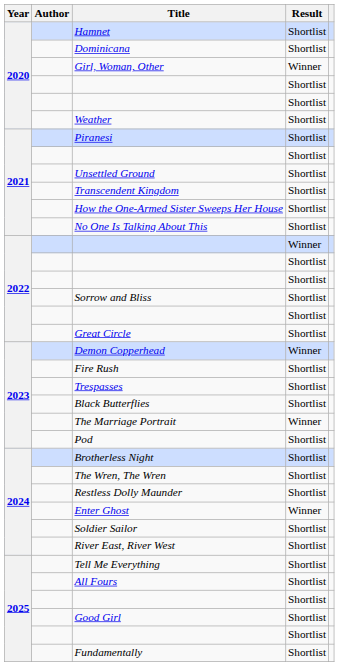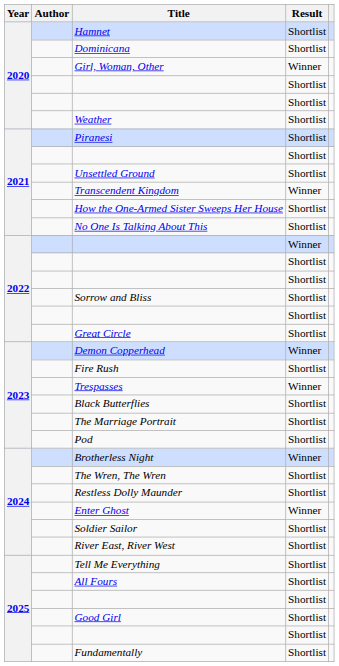 <table class="wikitable sortable mw-collapsible">
 <tr>
 <th scope=col>Year</th>
 <th scope=col>Author</th>
 <th scope=col>Title</th>
 <th scope=col>Result</th>
 <th scope=col class="unsortable"></th>
 </tr>
 <tr style=background:#cddeff>
 <th scope=rowgroup rowspan="6"><a href='#'>2020</a></th>
 <td></td>
 <td><em><a href='#'>Hamnet</a></em></td>
 <td>Shortlist</td>
 <td></td>
 </tr>
 <tr>
 <td></td>
 <td><em><a href='#'>Dominicana</a></em></td>
 <td>Shortlist</td>
 <td></td>
 </tr>
 <tr>
 <td></td>
 <td><em><a href='#'>Girl, Woman, Other</a></em></td>
 <td>Winner</td>
 <td></td>
 </tr>
 <tr>
 <td></td>
 <td><em></em></td>
 <td>Shortlist</td>
 <td></td>
 </tr>
 <tr>
 <td></td>
 <td><em></em></td>
 <td>Shortlist</td>
 <td></td>
 </tr>
 <tr>
 <td></td>
 <td><em><a href='#'>Weather</a></em></td>
 <td>Shortlist</td>
 <td></td>
 </tr>
 <tr style=background:#cddeff>
 <th scope=rowgroup rowspan="6"><a href='#'>2021</a></th>
 <td></td>
 <td><em><a href='#'>Piranesi</a></em></td>
 <td>Shortlist</td>
 <td></td>
 </tr>
 <tr>
 <td></td>
 <td><em></em></td>
 <td>Shortlist</td>
 <td></td>
 </tr>
 <tr>
 <td></td>
 <td><em><a href='#'>Unsettled Ground</a></em></td>
 <td>Shortlist</td>
 <td></td>
 </tr>
 <tr>
 <td></td>
 <td><em><a href='#'>Transcendent Kingdom</a></em></td>
-<td>Shortlist</td>
+<td>Winner</td>
 <td></td>
 </tr>
 <tr>
 <td></td>
 <td><em><a href='#'>How the One-Armed Sister Sweeps Her House</a></em></td>
 <td>Shortlist</td>
 <td></td>
 </tr>
 <tr>
 <td></td>
 <td><em><a href='#'>No One Is Talking About This</a></em></td>
 <td>Shortlist</td>
 <td></td>
 </tr>
 <tr style=background:#cddeff>
 <th scope=rowgroup rowspan="6"><a href='#'>2022</a></th>
 <td></td>
 <td><em></em></td>
 <td>Winner</td>
 <td></td>
 </tr>
 <tr>
 <td></td>
 <td><em></em></td>
 <td>Shortlist</td>
 <td></td>
 </tr>
 <tr>
 <td></td>
 <td><em></em></td>
 <td>Shortlist</td>
 <td></td>
 </tr>
 <tr>
 <td></td>
 <td><em>Sorrow and Bliss</em></td>
 <td>Shortlist</td>
 <td></td>
 </tr>
 <tr>
 <td></td>
 <td><em></em></td>
 <td>Shortlist</td>
 <td></td>
 </tr>
 <tr>
 <td></td>
 <td><em><a href='#'>Great Circle</a></em></td>
 <td>Shortlist</td>
 <td></td>
 </tr>
 <tr style=background:#cddeff>
 <th scope=rowgroup rowspan="6"><a href='#'>2023</a></th>
 <td></td>
 <td><em><a href='#'>Demon Copperhead</a></em></td>
 <td>Winner</td>
 <td></td>
 </tr>
 <tr>
 <td></td>
 <td><em>Fire Rush</em></td>
 <td>Shortlist</td>
 <td></td>
 </tr>
 <tr>
 <td></td>
 <td><em><a href='#'>Trespasses</a></em></td>
-<td>Shortlist</td>
+<td>Winner</td>
 <td></td>
 </tr>
 <tr>
 <td></td>
 <td><em>Black Butterflies</em></td>
 <td>Shortlist</td>
 <td></td>
 </tr>
 <tr>
 <td></td>
 <td><em>The Marriage Portrait</em></td>
-<td>Winner</td>
+<td>Shortlist</td>
 <td></td>
 </tr>
 <tr>
 <td></td>
 <td><em>Pod</em></td>
 <td>Shortlist</td>
 <td></td>
 </tr>
 <tr style=background:#cddeff>
 <th scope=rowgroup rowspan="6"><a href='#'>2024</a></th>
 <td></td>
 <td><em>Brotherless Night</em></td>
-<td>Shortlist</td>
+<td>Winner</td>
 <td></td>
 </tr>
 <tr>
 <td></td>
 <td><em>The Wren, The Wren</em></td>
 <td>Shortlist</td>
 <td></td>
 </tr>
 <tr>
 <td></td>
 <td><em>Restless Dolly Maunder</em></td>
 <td>Shortlist</td>
 <td></td>
 </tr>
 <tr>
 <td></td>
 <td><em><a href='#'>Enter Ghost</a> </em></td>
 <td>Winner</td>
 <td></td>
 </tr>
 <tr>
 <td></td>
 <td><em>Soldier Sailor</em></td>
 <td>Shortlist</td>
 <td></td>
 </tr>
 <tr>
 <td></td>
 <td><em>River East, River West</em></td>
 <td>Shortlist</td>
 <td></td>
 </tr>
 <tr>
 <th rowspan="6"><a href='#'>2025</a></th>
 <td></td>
 <td><em>Tell Me Everything</em></td>
 <td>Shortlist</td>
 <td></td>
 </tr>
 <tr>
 <td></td>
 <td><em><a href='#'>All Fours</a></em></td>
 <td>Shortlist</td>
 <td></td>
 </tr>
 <tr>
 <td></td>
 <td><em></em></td>
 <td>Shortlist</td>
 <td></td>
 </tr>
 <tr>
 <td></td>
 <td><em><a href='#'>Good Girl</a></em></td>
 <td>Shortlist</td>
 <td></td>
 </tr>
 <tr>
 <td></td>
 <td><em></em></td>
 <td>Shortlist</td>
 <td></td>
 </tr>
 <tr>
 <td></td>
 <td><em>Fundamentally</em></td>
 <td>Shortlist</td>
 <td></td>
 </tr>
 </table>
